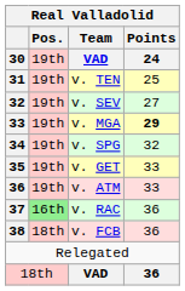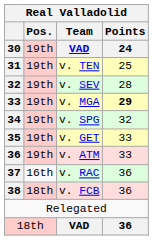 <table class="wikitable" style="font-size: 85%">
 <tr>
 <th colspan="4">Real Valladolid</th>
 </tr>
 <tr>
 <th></th>
 <th>Pos.</th>
 <th>Team</th>
 <th>Points</th>
 </tr>
 <tr>
 <th>30</th>
 <td style="text-align:center; background:#fcc;">19th</td>
 <th><a href='#'>VAD</a></th>
 <th>24</th>
 </tr>
 <tr>
 <th>31</th>
 <td style="text-align:center; background:#fcc;">19th</td>
 <td style="text-align:center; background:#ffb;">v. <a href='#'>TEN</a></td>
 <td style="text-align:center; background:#ffb;">25</td>
 </tr>
 <tr>
 <th>32</th>
 <td style="text-align:center; background:#fcc;">19th</td>
 <td style="text-align:center; background:#dfd;">v. <a href='#'>SEV</a></td>
-<td style="text-align:center; background:#dfd;">27</td>
+<td style="text-align:center; background:#dfd;">28</td>
 </tr>
 <tr>
 <th>33</th>
 <td style="text-align:center; background:#fcc;">19th</td>
 <td style="text-align:center; background:#ffb;">v. <a href='#'>MGA</a></td>
 <td style="text-align:center; background:#ffb;"><strong>29</strong></td>
 </tr>
 <tr>
 <th>34</th>
 <td style="text-align:center; background:#fcc;">19th</td>
 <td style="text-align:center; background:#dfd;">v. <a href='#'>SPG</a></td>
 <td style="text-align:center; background:#dfd;">32</td>
 </tr>
 <tr>
 <th>35</th>
 <td style="text-align:center; background:#fcc;">19th</td>
 <td style="text-align:center; background:#ffb;">v. <a href='#'>GET</a></td>
 <td style="text-align:center; background:#ffb;">33</td>
 </tr>
 <tr>
 <th>36</th>
 <td style="text-align:center; background:#fcc;">19th</td>
 <td style="text-align:center; background:#fdd;">v. <a href='#'>ATM</a></td>
 <td style="text-align:center; background:#fdd;">33</td>
 </tr>
 <tr>
 <th>37</th>
-<td style="background: lightgreen; text-align:center;">16th</td>
+<td style="text-align:center;">16th</td>
 <td style="text-align:center; background:#dfd;">v. <a href='#'>RAC</a></td>
 <td style="text-align:center; background:#dfd;">36</td>
 </tr>
 <tr>
 <th>38</th>
 <td style="text-align:center; background:#fcc;">18th</td>
 <td style="text-align:center; background:#fdd;">v. <a href='#'>FCB</a></td>
 <td style="text-align:center; background:#fdd;">36</td>
 </tr>
 <tr>
 <td colspan="4" bgcolor"#FFCCCC" style="text-align:center;">Relegated</td>
 </tr>
 <tr>
 <td colspan="2"  style="text-align:center; background:#fcc;">18th</td>
 <th>VAD</th>
 <th>36</th>
 </tr>
 </table>
